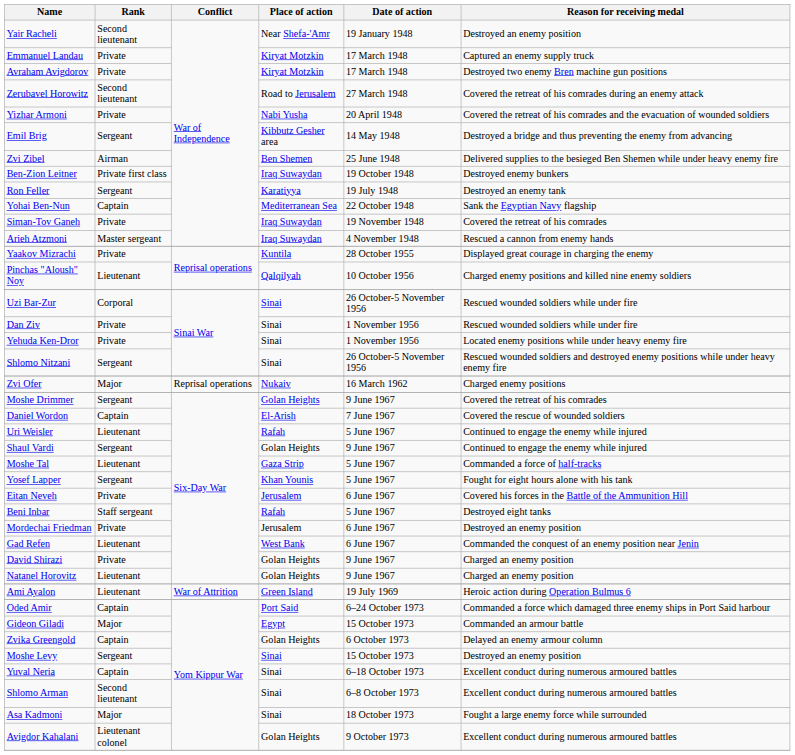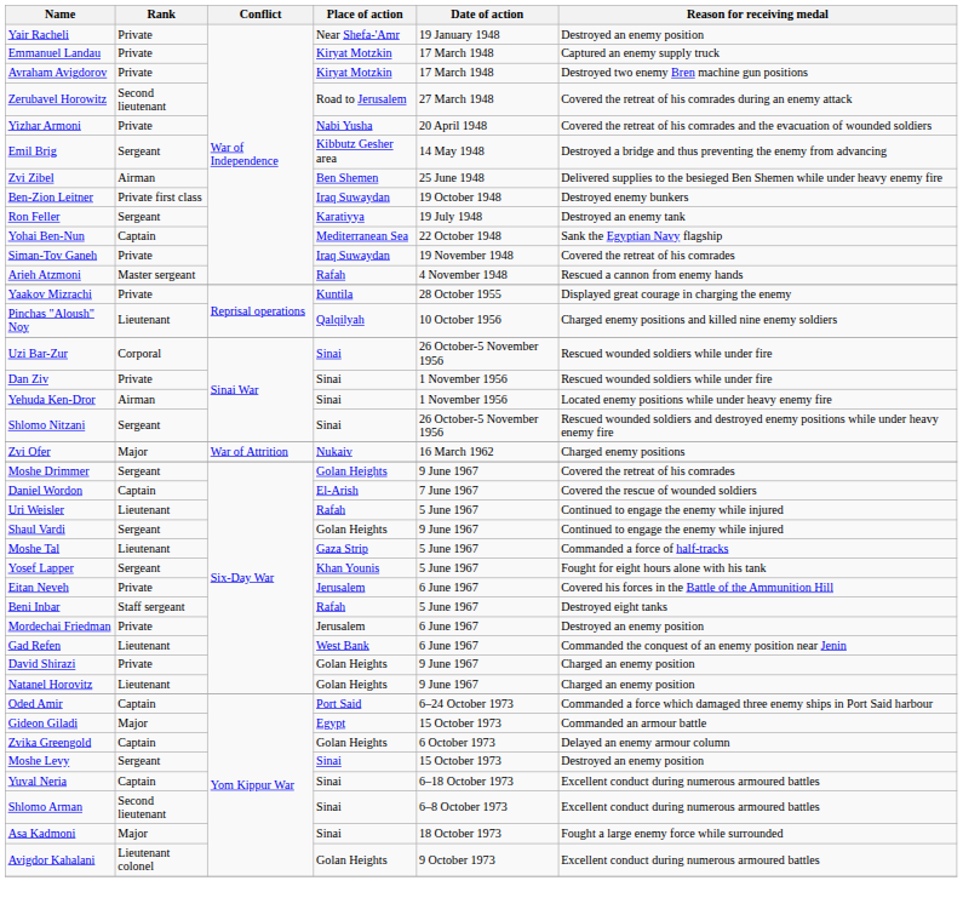 <table class="wikitable sortable nowraplinks">
 <tr>
 <th>Name</th>
 <th>Rank</th>
 <th>Conflict</th>
 <th>Place of action</th>
 <th>Date of action</th>
 <th>Reason for receiving medal</th>
 </tr>
 <tr>
 <td><a href='#'>Yair Racheli</a></td>
-<td>Second lieutenant</td>
+<td>Private</td>
 <td rowspan="12"><a href='#'>War of Independence</a></td>
 <td>Near <a href='#'>Shefa-'Amr</a></td>
 <td>19 January 1948</td>
 <td>Destroyed an enemy position</td>
 </tr>
 <tr>
 <td><a href='#'>Emmanuel Landau</a></td>
 <td>Private</td>
 <td><a href='#'>Kiryat Motzkin</a></td>
 <td>17 March 1948</td>
 <td>Captured an enemy supply truck</td>
 </tr>
 <tr>
 <td><a href='#'>Avraham Avigdorov</a></td>
 <td>Private</td>
 <td><a href='#'>Kiryat Motzkin</a></td>
 <td>17 March 1948</td>
 <td>Destroyed two enemy <a href='#'>Bren</a> machine gun positions</td>
 </tr>
 <tr>
 <td><a href='#'>Zerubavel Horowitz</a></td>
 <td>Second lieutenant</td>
 <td>Road to <a href='#'>Jerusalem</a></td>
 <td>27 March 1948</td>
 <td>Covered the retreat of his comrades during an enemy attack</td>
 </tr>
 <tr>
 <td><a href='#'>Yizhar Armoni</a></td>
 <td>Private</td>
 <td><a href='#'>Nabi Yusha</a></td>
 <td>20 April 1948</td>
 <td>Covered the retreat of his comrades and the evacuation of wounded soldiers</td>
 </tr>
 <tr>
 <td><a href='#'>Emil Brig</a></td>
 <td>Sergeant</td>
 <td><a href='#'>Kibbutz Gesher</a> area</td>
 <td>14 May 1948</td>
 <td>Destroyed a bridge and thus preventing the enemy from advancing</td>
 </tr>
 <tr>
 <td><a href='#'>Zvi Zibel</a></td>
 <td>Airman</td>
 <td><a href='#'>Ben Shemen</a></td>
 <td>25 June 1948</td>
 <td>Delivered supplies to the besieged Ben Shemen while under heavy enemy fire</td>
 </tr>
 <tr>
 <td><a href='#'>Ben-Zion Leitner</a></td>
 <td>Private first class</td>
 <td><a href='#'>Iraq Suwaydan</a></td>
 <td>19 October 1948</td>
 <td>Destroyed enemy bunkers</td>
 </tr>
 <tr>
 <td><a href='#'>Ron Feller</a></td>
 <td>Sergeant</td>
 <td><a href='#'>Karatiyya</a></td>
 <td>19 July 1948</td>
 <td>Destroyed an enemy tank</td>
 </tr>
 <tr>
 <td><a href='#'>Yohai Ben-Nun</a></td>
 <td>Captain</td>
 <td><a href='#'>Mediterranean Sea</a></td>
 <td>22 October 1948</td>
 <td>Sank the <a href='#'>Egyptian Navy</a> flagship</td>
 </tr>
 <tr>
 <td><a href='#'>Siman-Tov Ganeh</a></td>
 <td>Private</td>
 <td><a href='#'>Iraq Suwaydan</a></td>
 <td>19 November 1948</td>
 <td>Covered the retreat of his comrades</td>
 </tr>
 <tr>
 <td><a href='#'>Arieh Atzmoni</a></td>
 <td>Master sergeant</td>
-<td><a href='#'>Iraq Suwaydan</a></td>
+<td><a href='#'>Rafah</a></td>
 <td>4 November 1948</td>
 <td>Rescued a cannon from enemy hands</td>
 </tr>
 <tr>
 </tr>
 <tr>
 <td><a href='#'>Yaakov Mizrachi</a></td>
 <td>Private</td>
 <td rowspan="2"><a href='#'>Reprisal operations </a></td>
 <td><a href='#'>Kuntila</a></td>
 <td>28 October 1955</td>
 <td>Displayed great courage in charging the enemy</td>
 </tr>
 <tr>
 <td><a href='#'>Pinchas "Aloush" Noy</a></td>
 <td>Lieutenant</td>
 <td><a href='#'>Qalqilyah</a></td>
 <td>10 October 1956</td>
 <td>Charged enemy positions and killed nine enemy soldiers</td>
 </tr>
 <tr>
 </tr>
 <tr>
 <td><a href='#'>Uzi Bar-Zur</a></td>
 <td>Corporal</td>
 <td rowspan="4"><a href='#'>Sinai War</a></td>
 <td><a href='#'>Sinai</a></td>
 <td>26 October-5 November 1956</td>
 <td>Rescued wounded soldiers while under fire</td>
 </tr>
 <tr>
 <td><a href='#'>Dan Ziv</a></td>
 <td>Private</td>
 <td>Sinai</td>
 <td>1 November 1956</td>
 <td>Rescued wounded soldiers while under fire</td>
 </tr>
 <tr>
 <td><a href='#'>Yehuda Ken-Dror</a></td>
-<td>Private</td>
+<td>Airman</td>
 <td>Sinai</td>
 <td>1 November 1956</td>
 <td>Located enemy positions while under heavy enemy fire</td>
 </tr>
 <tr>
 <td><a href='#'>Shlomo Nitzani</a></td>
 <td>Sergeant</td>
 <td>Sinai</td>
 <td>26 October-5 November 1956</td>
 <td>Rescued wounded soldiers and destroyed enemy positions while under heavy enemy fire</td>
 </tr>
 <tr>
 </tr>
 <tr>
 <td><a href='#'>Zvi Ofer</a></td>
 <td>Major</td>
-<td>Reprisal operations</td>
+<td><a href='#'>War of Attrition</a></td>
 <td><a href='#'>Nukaiv</a></td>
 <td>16 March 1962</td>
 <td>Charged enemy positions</td>
 </tr>
 <tr>
 </tr>
 <tr>
 <td><a href='#'>Moshe Drimmer</a></td>
 <td>Sergeant</td>
 <td rowspan="12"><a href='#'>Six-Day War</a></td>
 <td><a href='#'>Golan Heights</a></td>
 <td>9 June 1967</td>
 <td>Covered the retreat of his comrades</td>
 </tr>
 <tr>
 <td><a href='#'>Daniel Wordon</a></td>
 <td>Captain</td>
 <td><a href='#'>El-Arish</a></td>
 <td>7 June 1967</td>
 <td>Covered the rescue of wounded soldiers</td>
 </tr>
 <tr>
 <td><a href='#'>Uri Weisler</a></td>
 <td>Lieutenant</td>
 <td><a href='#'>Rafah</a></td>
 <td>5 June 1967</td>
 <td>Continued to engage the enemy while injured</td>
 </tr>
 <tr>
 <td><a href='#'>Shaul Vardi</a></td>
 <td>Sergeant</td>
 <td>Golan Heights</td>
 <td>9 June 1967</td>
 <td>Continued to engage the enemy while injured</td>
 </tr>
 <tr>
 <td><a href='#'>Moshe Tal</a></td>
 <td>Lieutenant</td>
 <td><a href='#'>Gaza Strip</a></td>
 <td>5 June 1967</td>
 <td>Commanded a force of <a href='#'>half-tracks</a></td>
 </tr>
 <tr>
 <td><a href='#'>Yosef Lapper</a></td>
 <td>Sergeant</td>
 <td><a href='#'>Khan Younis</a></td>
 <td>5 June 1967</td>
 <td>Fought for eight hours alone with his tank</td>
 </tr>
 <tr>
 <td><a href='#'>Eitan Neveh</a></td>
 <td>Private</td>
 <td><a href='#'>Jerusalem</a></td>
 <td>6 June 1967</td>
 <td>Covered his forces in the <a href='#'>Battle of the Ammunition Hill</a></td>
 </tr>
 <tr>
 <td><a href='#'>Beni Inbar</a></td>
 <td>Staff sergeant</td>
 <td><a href='#'>Rafah</a></td>
 <td>5 June 1967</td>
 <td>Destroyed eight tanks</td>
 </tr>
 <tr>
 <td><a href='#'>Mordechai Friedman</a></td>
 <td>Private</td>
 <td>Jerusalem</td>
 <td>6 June 1967</td>
 <td>Destroyed an enemy position</td>
 </tr>
 <tr>
 <td><a href='#'>Gad Refen</a></td>
 <td>Lieutenant</td>
 <td><a href='#'>West Bank</a></td>
 <td>6 June 1967</td>
 <td>Commanded the conquest of an enemy position near <a href='#'>Jenin</a></td>
 </tr>
 <tr>
 <td><a href='#'>David Shirazi</a></td>
 <td>Private</td>
 <td>Golan Heights</td>
 <td>9 June 1967</td>
 <td>Charged an enemy position</td>
 </tr>
 <tr>
 <td><a href='#'>Natanel Horovitz</a></td>
 <td>Lieutenant</td>
 <td>Golan Heights</td>
 <td>9 June 1967</td>
 <td>Charged an enemy position</td>
 </tr>
 <tr>
 </tr>
 <tr>
-<td><a href='#'>Ami Ayalon</a></td>
-<td>Lieutenant</td>
-<td><a href='#'>War of Attrition</a></td>
-<td><a href='#'>Green Island</a></td>
-<td>19 July 1969</td>
-<td>Heroic action during <a href='#'>Operation Bulmus 6</a></td>
-</tr>
-<tr>
 </tr>
 <tr>
 <td><a href='#'>Oded Amir</a></td>
 <td>Captain</td>
 <td rowspan="8"><a href='#'>Yom Kippur War</a></td>
 <td><a href='#'>Port Said</a></td>
 <td>6–24 October 1973</td>
 <td>Commanded a force which damaged three enemy ships in Port Said harbour</td>
 </tr>
 <tr>
 <td><a href='#'>Gideon Giladi</a></td>
 <td>Major</td>
 <td><a href='#'>Egypt</a></td>
 <td>15 October 1973</td>
 <td>Commanded an armour battle</td>
 </tr>
 <tr>
 <td><a href='#'>Zvika Greengold</a></td>
 <td>Captain</td>
 <td>Golan Heights</td>
 <td>6 October 1973</td>
 <td>Delayed an enemy armour column</td>
 </tr>
 <tr>
 <td><a href='#'>Moshe Levy</a></td>
 <td>Sergeant</td>
 <td><a href='#'>Sinai</a></td>
 <td>15 October 1973</td>
 <td>Destroyed an enemy position</td>
 </tr>
 <tr>
 <td><a href='#'>Yuval Neria</a></td>
 <td>Captain</td>
 <td>Sinai</td>
 <td>6–18 October 1973</td>
 <td>Excellent conduct during numerous armoured battles</td>
 </tr>
 <tr>
 <td><a href='#'>Shlomo Arman</a></td>
 <td>Second lieutenant</td>
 <td>Sinai</td>
 <td>6–8 October 1973</td>
 <td>Excellent conduct during numerous armoured battles</td>
 </tr>
 <tr>
 <td><a href='#'>Asa Kadmoni</a></td>
 <td>Major</td>
 <td>Sinai</td>
 <td>18 October 1973</td>
 <td>Fought a large enemy force while surrounded</td>
 </tr>
 <tr>
 <td><a href='#'>Avigdor Kahalani</a></td>
 <td>Lieutenant colonel</td>
 <td>Golan Heights</td>
 <td>9 October 1973</td>
 <td>Excellent conduct during numerous armoured battles</td>
 </tr>
 <tr>
 </tr>
 </table>
